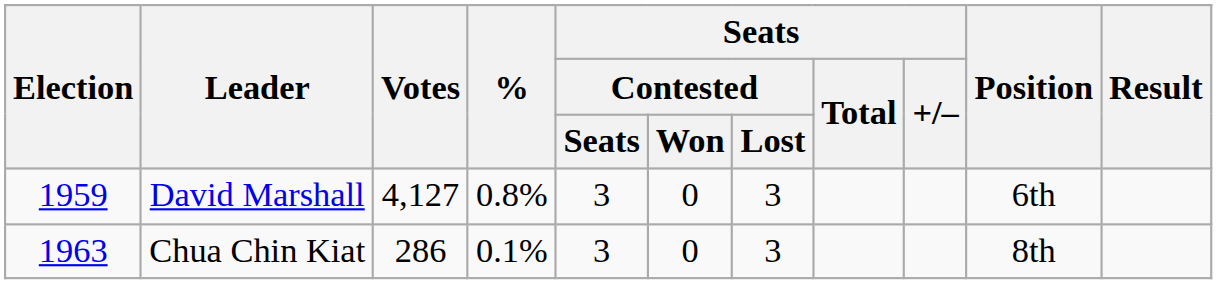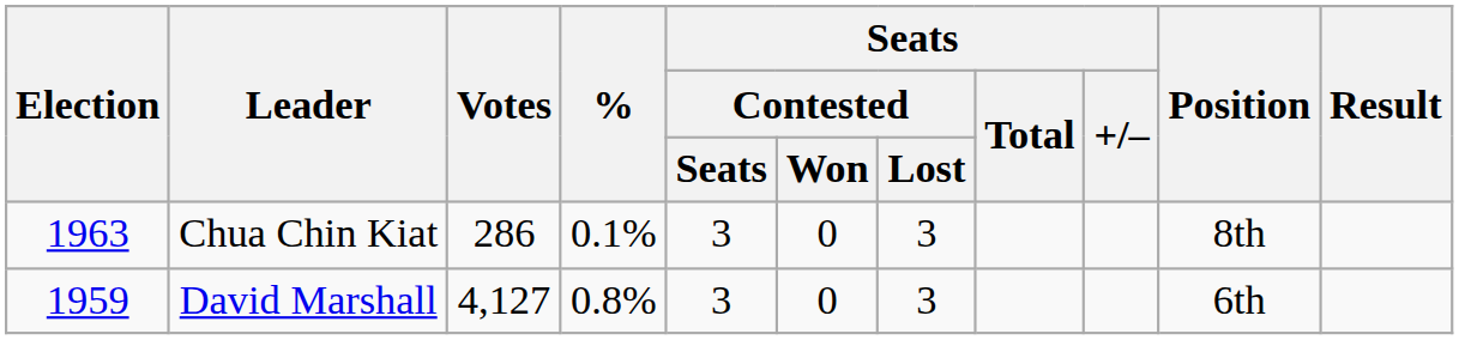 <table class=wikitable style="text-align: center;">
 <tr>
 <th rowspan=3>Election</th>
 <th rowspan=3>Leader</th>
 <th rowspan=3>Votes</th>
 <th rowspan=3>%</th>
 <th colspan=5>Seats</th>
 <th rowspan=3>Position</th>
 <th rowspan=3>Result</th>
 </tr>
 <tr>
 <th colspan=3>Contested</th>
 <th rowspan=2>Total</th>
 <th rowspan=2>+/–</th>
 </tr>
 <tr>
 <th>Seats</th>
 <th>Won</th>
 <th>Lost</th>
 </tr>
 <tr>
+<td><a href='#'>1963</a></td>
+<td>Chua Chin Kiat</td>
+<td>286</td>
+<td>0.1%</td>
+<td>3</td>
+<td>0</td>
+<td>3</td>
+<td></td>
+<td></td>
+<td> 8th</td>
+<td></td>
+</tr>
+<tr>
 <td><a href='#'>1959</a></td>
 <td><a href='#'>David Marshall</a></td>
 <td>4,127</td>
 <td>0.8%</td>
 <td>3</td>
 <td>0</td>
 <td>3</td>
 <td></td>
 <td></td>
 <td> 6th</td>
 <td></td>
 </tr>
-<tr>
-<td><a href='#'>1963</a></td>
-<td>Chua Chin Kiat</td>
-<td>286</td>
-<td>0.1%</td>
-<td>3</td>
-<td>0</td>
-<td>3</td>
-<td></td>
-<td></td>
-<td> 8th</td>
-<td></td>
-</tr>
 </table>
